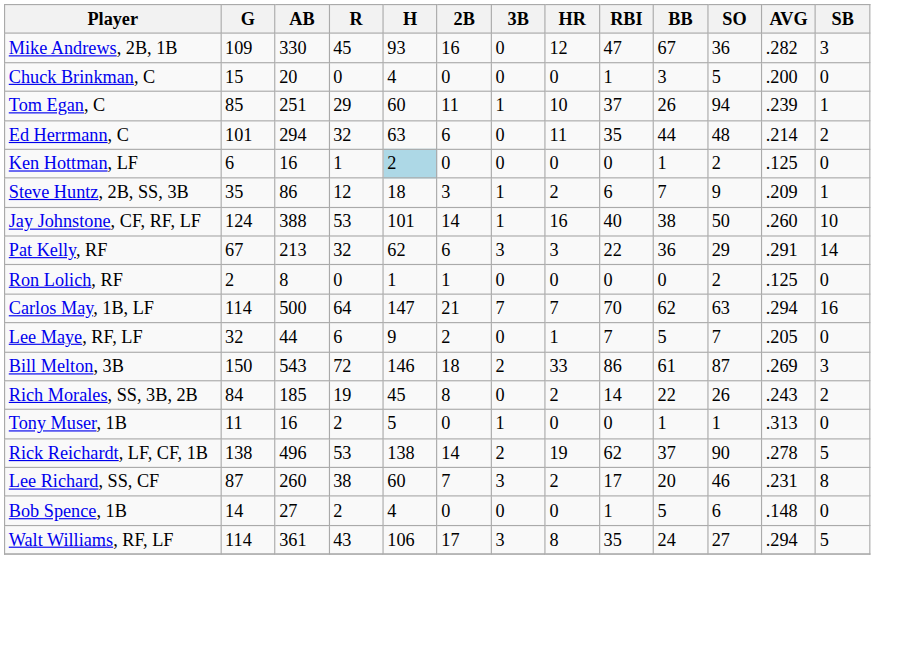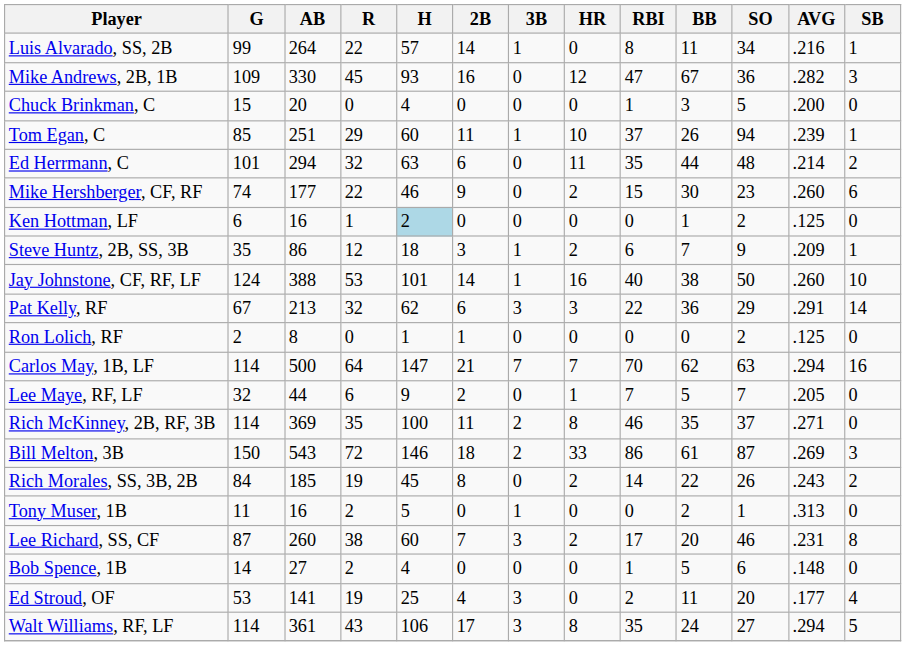 <table class="wikitable sortable">
 <tr>
 <th width="24%">Player</th>
 <th width="6%">G</th>
 <th width="6%">AB</th>
 <th width="6%">R</th>
 <th width="6%">H</th>
 <th width="6%">2B</th>
 <th width="6%">3B</th>
 <th width="6%">HR</th>
 <th width="6%">RBI</th>
 <th width="6%">BB</th>
 <th width="6%">SO</th>
 <th width="6%">AVG</th>
 <th width="6%">SB</th>
+</tr>
+<tr>
+<td><a href='#'>Luis Alvarado</a>, SS, 2B</td>
+<td>99</td>
+<td>264</td>
+<td>22</td>
+<td>57</td>
+<td>14</td>
+<td>1</td>
+<td>0</td>
+<td>8</td>
+<td>11</td>
+<td>34</td>
+<td>.216</td>
+<td>1</td>
 </tr>
 <tr>
 <td><a href='#'>Mike Andrews</a>, 2B, 1B</td>
 <td>109</td>
 <td>330</td>
 <td>45</td>
 <td>93</td>
 <td>16</td>
 <td>0</td>
 <td>12</td>
 <td>47</td>
 <td>67</td>
 <td>36</td>
 <td>.282</td>
 <td>3</td>
 </tr>
 <tr>
 <td><a href='#'>Chuck Brinkman</a>, C</td>
 <td>15</td>
 <td>20</td>
 <td>0</td>
 <td>4</td>
 <td>0</td>
 <td>0</td>
 <td>0</td>
 <td>1</td>
 <td>3</td>
 <td>5</td>
 <td>.200</td>
 <td>0</td>
 </tr>
 <tr>
 <td><a href='#'>Tom Egan</a>, C</td>
 <td>85</td>
 <td>251</td>
 <td>29</td>
 <td>60</td>
 <td>11</td>
 <td>1</td>
 <td>10</td>
 <td>37</td>
 <td>26</td>
 <td>94</td>
 <td>.239</td>
 <td>1</td>
 </tr>
 <tr>
 <td><a href='#'>Ed Herrmann</a>, C</td>
 <td>101</td>
 <td>294</td>
 <td>32</td>
 <td>63</td>
 <td>6</td>
 <td>0</td>
 <td>11</td>
 <td>35</td>
 <td>44</td>
 <td>48</td>
 <td>.214</td>
 <td>2</td>
+</tr>
+<tr>
+<td><a href='#'>Mike Hershberger</a>, CF, RF</td>
+<td>74</td>
+<td>177</td>
+<td>22</td>
+<td>46</td>
+<td>9</td>
+<td>0</td>
+<td>2</td>
+<td>15</td>
+<td>30</td>
+<td>23</td>
+<td>.260</td>
+<td>6</td>
 </tr>
 <tr>
 <td><a href='#'>Ken Hottman</a>, LF</td>
 <td>6</td>
 <td>16</td>
 <td>1</td>
 <td style="background: lightblue;">2</td>
 <td>0</td>
 <td>0</td>
 <td>0</td>
 <td>0</td>
 <td>1</td>
 <td>2</td>
 <td>.125</td>
 <td>0</td>
 </tr>
 <tr>
 <td><a href='#'>Steve Huntz</a>, 2B, SS, 3B</td>
 <td>35</td>
 <td>86</td>
 <td>12</td>
 <td>18</td>
 <td>3</td>
 <td>1</td>
 <td>2</td>
 <td>6</td>
 <td>7</td>
 <td>9</td>
 <td>.209</td>
 <td>1</td>
 </tr>
 <tr>
 <td><a href='#'>Jay Johnstone</a>, CF, RF, LF</td>
 <td>124</td>
 <td>388</td>
 <td>53</td>
 <td>101</td>
 <td>14</td>
 <td>1</td>
 <td>16</td>
 <td>40</td>
 <td>38</td>
 <td>50</td>
 <td>.260</td>
 <td>10</td>
 </tr>
 <tr>
 <td><a href='#'>Pat Kelly</a>, RF</td>
 <td>67</td>
 <td>213</td>
 <td>32</td>
 <td>62</td>
 <td>6</td>
 <td>3</td>
 <td>3</td>
 <td>22</td>
 <td>36</td>
 <td>29</td>
 <td>.291</td>
 <td>14</td>
 </tr>
 <tr>
 <td><a href='#'>Ron Lolich</a>, RF</td>
 <td>2</td>
 <td>8</td>
 <td>0</td>
 <td>1</td>
 <td>1</td>
 <td>0</td>
 <td>0</td>
 <td>0</td>
 <td>0</td>
 <td>2</td>
 <td>.125</td>
 <td>0</td>
 </tr>
 <tr>
 <td><a href='#'>Carlos May</a>, 1B, LF</td>
 <td>114</td>
 <td>500</td>
 <td>64</td>
 <td>147</td>
 <td>21</td>
 <td>7</td>
 <td>7</td>
 <td>70</td>
 <td>62</td>
 <td>63</td>
 <td>.294</td>
 <td>16</td>
 </tr>
 <tr>
 <td><a href='#'>Lee Maye</a>, RF, LF</td>
 <td>32</td>
 <td>44</td>
 <td>6</td>
 <td>9</td>
 <td>2</td>
 <td>0</td>
 <td>1</td>
 <td>7</td>
 <td>5</td>
 <td>7</td>
 <td>.205</td>
 <td>0</td>
 </tr>
 <tr>
+<td><a href='#'>Rich McKinney</a>, 2B, RF, 3B</td>
+<td>114</td>
+<td>369</td>
+<td>35</td>
+<td>100</td>
+<td>11</td>
+<td>2</td>
+<td>8</td>
+<td>46</td>
+<td>35</td>
+<td>37</td>
+<td>.271</td>
+<td>0</td>
+</tr>
+<tr>
 <td><a href='#'>Bill Melton</a>, 3B</td>
 <td>150</td>
 <td>543</td>
 <td>72</td>
 <td>146</td>
 <td>18</td>
 <td>2</td>
 <td>33</td>
 <td>86</td>
 <td>61</td>
 <td>87</td>
 <td>.269</td>
 <td>3</td>
 </tr>
 <tr>
 <td><a href='#'>Rich Morales</a>, SS, 3B, 2B</td>
 <td>84</td>
 <td>185</td>
 <td>19</td>
 <td>45</td>
 <td>8</td>
 <td>0</td>
 <td>2</td>
 <td>14</td>
 <td>22</td>
 <td>26</td>
 <td>.243</td>
 <td>2</td>
 </tr>
 <tr>
 <td><a href='#'>Tony Muser</a>, 1B</td>
 <td>11</td>
 <td>16</td>
 <td>2</td>
 <td>5</td>
 <td>0</td>
 <td>1</td>
 <td>0</td>
 <td>0</td>
-<td>1</td>
+<td>2</td>
 <td>1</td>
 <td>.313</td>
 <td>0</td>
-</tr>
-<tr>
-<td><a href='#'>Rick Reichardt</a>, LF, CF, 1B</td>
-<td>138</td>
-<td>496</td>
-<td>53</td>
-<td>138</td>
-<td>14</td>
-<td>2</td>
-<td>19</td>
-<td>62</td>
-<td>37</td>
-<td>90</td>
-<td>.278</td>
-<td>5</td>
 </tr>
 <tr>
 <td><a href='#'>Lee Richard</a>, SS, CF</td>
 <td>87</td>
 <td>260</td>
 <td>38</td>
 <td>60</td>
 <td>7</td>
 <td>3</td>
 <td>2</td>
 <td>17</td>
 <td>20</td>
 <td>46</td>
 <td>.231</td>
 <td>8</td>
 </tr>
 <tr>
 <td><a href='#'>Bob Spence</a>, 1B</td>
 <td>14</td>
 <td>27</td>
 <td>2</td>
 <td>4</td>
 <td>0</td>
 <td>0</td>
 <td>0</td>
 <td>1</td>
 <td>5</td>
 <td>6</td>
 <td>.148</td>
 <td>0</td>
 </tr>
 <tr>
+<td><a href='#'>Ed Stroud</a>, OF</td>
+<td>53</td>
+<td>141</td>
+<td>19</td>
+<td>25</td>
+<td>4</td>
+<td>3</td>
+<td>0</td>
+<td>2</td>
+<td>11</td>
+<td>20</td>
+<td>.177</td>
+<td>4</td>
+</tr>
+<tr>
 <td><a href='#'>Walt Williams</a>, RF, LF</td>
 <td>114</td>
 <td>361</td>
 <td>43</td>
 <td>106</td>
 <td>17</td>
 <td>3</td>
 <td>8</td>
 <td>35</td>
 <td>24</td>
 <td>27</td>
 <td>.294</td>
 <td>5</td>
 </tr>
 <tr>
 </tr>
 </table>
